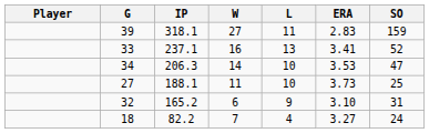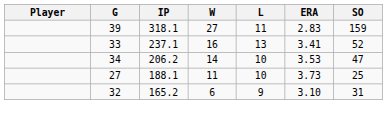 <table class="wikitable sortable">
 <tr>
 <th bgcolor="#DDDDFF" width="16%">Player</th>
 <th bgcolor="#DDDDFF" width="9%">G</th>
 <th bgcolor="#DDDDFF" width="9%">IP</th>
 <th bgcolor="#DDDDFF" width="9%">W</th>
 <th bgcolor="#DDDDFF" width="9%">L</th>
 <th bgcolor="#DDDDFF" width="9%">ERA</th>
 <th bgcolor="#DDDDFF" width="9%">SO</th>
 </tr>
 <tr align="center">
 <td></td>
 <td>39</td>
 <td>318.1</td>
 <td>27</td>
 <td>11</td>
 <td>2.83</td>
 <td>159</td>
 </tr>
 <tr align="center">
 <td></td>
 <td>33</td>
 <td>237.1</td>
 <td>16</td>
 <td>13</td>
 <td>3.41</td>
 <td>52</td>
 </tr>
 <tr align="center">
 <td></td>
 <td>34</td>
-<td>206.3</td>
+<td>206.2</td>
 <td>14</td>
 <td>10</td>
 <td>3.53</td>
 <td>47</td>
 </tr>
 <tr align="center">
 <td></td>
 <td>27</td>
 <td>188.1</td>
 <td>11</td>
 <td>10</td>
 <td>3.73</td>
 <td>25</td>
 </tr>
 <tr align="center">
 <td></td>
 <td>32</td>
 <td>165.2</td>
 <td>6</td>
 <td>9</td>
 <td>3.10</td>
 <td>31</td>
 </tr>
-<tr align="center">
-<td></td>
-<td>18</td>
-<td>82.2</td>
-<td>7</td>
-<td>4</td>
-<td>3.27</td>
-<td>24</td>
-</tr>
 </table>
